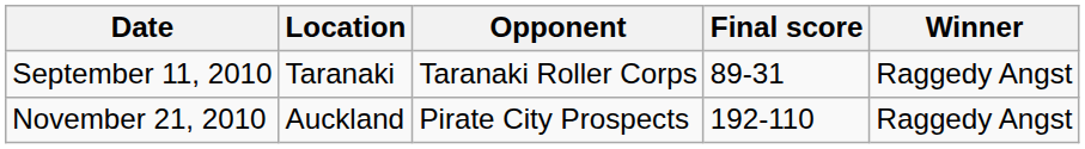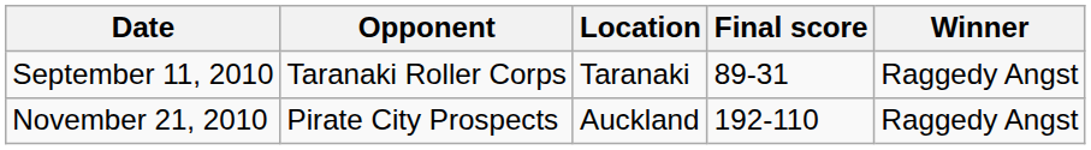 <table class="wikitable">
 <tr>
 <th>Date</th>
+<th>Opponent</th>
 <th>Location</th>
-<th>Opponent</th>
 <th>Final score</th>
 <th>Winner</th>
 </tr>
 <tr>
 <td>September 11, 2010</td>
+<td>Taranaki Roller Corps</td>
 <td>Taranaki</td>
-<td>Taranaki Roller Corps</td>
 <td>89-31</td>
 <td>Raggedy Angst</td>
 </tr>
 <tr>
 <td>November 21, 2010</td>
+<td>Pirate City Prospects</td>
 <td>Auckland</td>
-<td>Pirate City Prospects</td>
 <td>192-110</td>
 <td>Raggedy Angst</td>
 </tr>
 </table>
